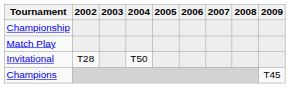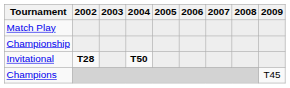 <table class="wikitable" style="text-align:center;">
 <tr>
 <th>Tournament</th>
 <th>2002</th>
 <th>2003</th>
 <th>2004</th>
 <th>2005</th>
 <th>2006</th>
 <th>2007</th>
 <th>2008</th>
 <th>2009</th>
 </tr>
 <tr>
+<td align="left"><a href='#'>Match Play</a></td>
+<td style="background:#eeeeee;"></td>
+<td style="background:#eeeeee;"></td>
+<td style="background:#eeeeee;"></td>
+<td style="background:#eeeeee;"></td>
+<td style="background:#eeeeee;"></td>
+<td style="background:#eeeeee;"></td>
+<td style="background:#eeeeee;"></td>
+<td style="background:#eeeeee;"></td>
+</tr>
+<tr>
 <td align="left"><a href='#'>Championship</a></td>
 <td style="background:#eeeeee;"></td>
 <td style="background:#eeeeee;"></td>
 <td style="background:#eeeeee;"></td>
 <td style="background:#eeeeee;"></td>
 <td style="background:#eeeeee;"></td>
 <td style="background:#eeeeee;"></td>
 <td style="background:#eeeeee;"></td>
 <td style="background:#eeeeee;"></td>
 </tr>
 <tr>
-<td align="left"><a href='#'>Match Play</a></td>
+<td align="left"><a href='#'>Invitational</a></td>
+<td><strong>T28</strong></td>
 <td style="background:#eeeeee;"></td>
-<td style="background:#eeeeee;"></td>
-<td style="background:#eeeeee;"></td>
-<td style="background:#eeeeee;"></td>
-<td style="background:#eeeeee;"></td>
-<td style="background:#eeeeee;"></td>
-<td style="background:#eeeeee;"></td>
-<td style="background:#eeeeee;"></td>
-</tr>
-<tr>
-<td align="left"><a href='#'>Invitational</a></td>
-<td>T28</td>
-<td style="background:#eeeeee;"></td>
-<td>T50</td>
+<td><strong>T50</strong></td>
 <td style="background:#eeeeee;"></td>
 <td style="background:#eeeeee;"></td>
 <td style="background:#eeeeee;"></td>
 <td style="background:#eeeeee;"></td>
 <td style="background:#eeeeee;"></td>
 </tr>
 <tr>
 <td align="left"><a href='#'>Champions</a></td>
 <td colspan=7 style="background:#D3D3D3;"></td>
 <td>T45</td>
 </tr>
 </table>
